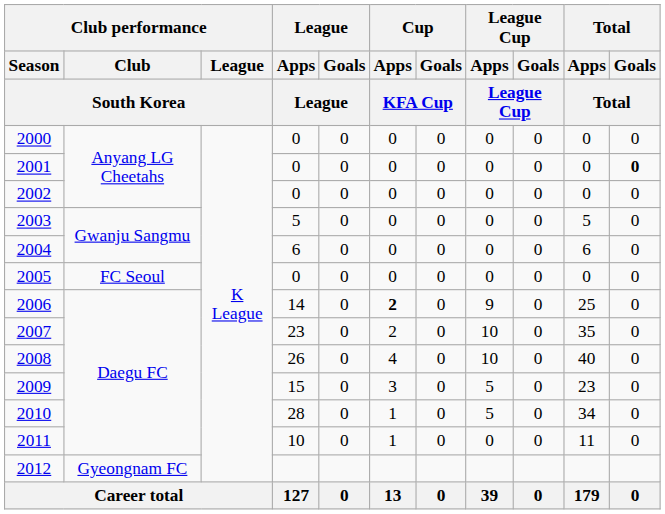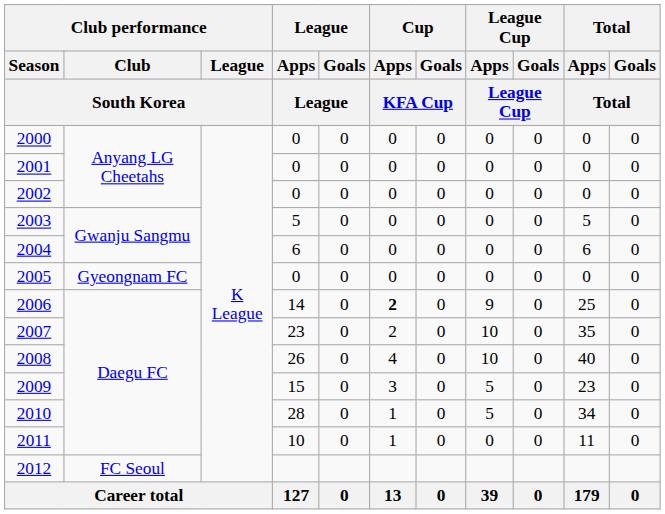 <table class="wikitable" style="text-align:center">
 <tr>
 <th colspan=3>Club performance</th>
 <th colspan=2>League</th>
 <th colspan=2>Cup</th>
 <th colspan=2>League Cup</th>
 <th colspan=2>Total</th>
 </tr>
 <tr>
 <th>Season</th>
 <th>Club</th>
 <th>League</th>
 <th>Apps</th>
 <th>Goals</th>
 <th>Apps</th>
 <th>Goals</th>
 <th>Apps</th>
 <th>Goals</th>
 <th>Apps</th>
 <th>Goals</th>
 </tr>
 <tr>
 <th colspan=3>South Korea</th>
 <th colspan=2>League</th>
 <th colspan=2><a href='#'>KFA Cup</a></th>
 <th colspan=2><a href='#'>League Cup</a></th>
 <th colspan=2>Total</th>
 </tr>
 <tr>
 <td><a href='#'>2000</a></td>
 <td rowspan="3"><a href='#'>Anyang LG Cheetahs</a></td>
 <td rowspan="13"><a href='#'>K League</a></td>
 <td>0</td>
 <td>0</td>
 <td>0</td>
 <td>0</td>
 <td>0</td>
 <td>0</td>
 <td>0</td>
 <td>0</td>
 </tr>
 <tr>
 <td><a href='#'>2001</a></td>
 <td>0</td>
 <td>0</td>
 <td>0</td>
 <td>0</td>
 <td>0</td>
 <td>0</td>
 <td>0</td>
-<td><strong>0</strong></td>
+<td>0</td>
 </tr>
 <tr>
 <td><a href='#'>2002</a></td>
 <td>0</td>
 <td>0</td>
 <td>0</td>
 <td>0</td>
 <td>0</td>
 <td>0</td>
 <td>0</td>
 <td>0</td>
 </tr>
 <tr>
 <td><a href='#'>2003</a></td>
 <td rowspan="2"><a href='#'>Gwanju Sangmu</a></td>
 <td>5</td>
 <td>0</td>
 <td>0</td>
 <td>0</td>
 <td>0</td>
 <td>0</td>
 <td>5</td>
 <td>0</td>
 </tr>
 <tr>
 <td><a href='#'>2004</a></td>
 <td>6</td>
 <td>0</td>
 <td>0</td>
 <td>0</td>
 <td>0</td>
 <td>0</td>
 <td>6</td>
 <td>0</td>
 </tr>
 <tr>
 <td><a href='#'>2005</a></td>
-<td rowspan="1"><a href='#'>FC Seoul</a></td>
+<td rowspan="1"><a href='#'>Gyeongnam FC</a></td>
 <td>0</td>
 <td>0</td>
 <td>0</td>
 <td>0</td>
 <td>0</td>
 <td>0</td>
 <td>0</td>
 <td>0</td>
 </tr>
 <tr>
 <td><a href='#'>2006</a></td>
 <td rowspan="6"><a href='#'>Daegu FC</a></td>
 <td>14</td>
 <td>0</td>
 <td><strong>2</strong></td>
 <td>0</td>
 <td>9</td>
 <td>0</td>
 <td>25</td>
 <td>0</td>
 </tr>
 <tr>
 <td><a href='#'>2007</a></td>
 <td>23</td>
 <td>0</td>
 <td>2</td>
 <td>0</td>
 <td>10</td>
 <td>0</td>
 <td>35</td>
 <td>0</td>
 </tr>
 <tr>
 <td><a href='#'>2008</a></td>
 <td>26</td>
 <td>0</td>
 <td>4</td>
 <td>0</td>
 <td>10</td>
 <td>0</td>
 <td>40</td>
 <td>0</td>
 </tr>
 <tr>
 <td><a href='#'>2009</a></td>
 <td>15</td>
 <td>0</td>
 <td>3</td>
 <td>0</td>
 <td>5</td>
 <td>0</td>
 <td>23</td>
 <td>0</td>
 </tr>
 <tr>
 <td><a href='#'>2010</a></td>
 <td>28</td>
 <td>0</td>
 <td>1</td>
 <td>0</td>
 <td>5</td>
 <td>0</td>
 <td>34</td>
 <td>0</td>
 </tr>
 <tr>
 <td><a href='#'>2011</a></td>
 <td>10</td>
 <td>0</td>
 <td>1</td>
 <td>0</td>
 <td>0</td>
 <td>0</td>
 <td>11</td>
 <td>0</td>
 </tr>
 <tr>
 <td><a href='#'>2012</a></td>
-<td rowspan="1"><a href='#'>Gyeongnam FC</a></td>
+<td rowspan="1"><a href='#'>FC Seoul</a></td>
 <td></td>
 <td></td>
 <td></td>
 <td></td>
 <td></td>
 <td></td>
 <td></td>
 <td></td>
 </tr>
 <tr>
 <th colspan=3>Career total</th>
 <th>127</th>
 <th>0</th>
 <th>13</th>
 <th>0</th>
 <th>39</th>
 <th>0</th>
 <th>179</th>
 <th>0</th>
 </tr>
 </table>
